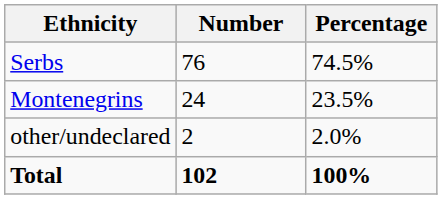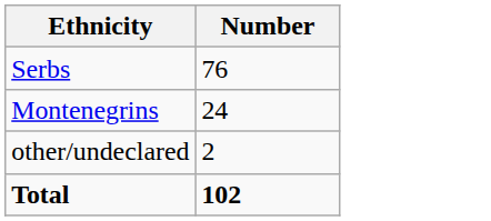 <table class="wikitable">
 <tr>
 <th width="100px">Ethnicity</th>
 <th width="80px">Number</th>
-<th width="80px">Percentage</th>
 </tr>
 <tr>
 <td><a href='#'>Serbs</a></td>
 <td>76</td>
-<td>74.5%</td>
 </tr>
 <tr>
 <td><a href='#'>Montenegrins</a></td>
 <td>24</td>
-<td>23.5%</td>
 </tr>
 <tr>
 <td>other/undeclared</td>
 <td>2</td>
-<td>2.0%</td>
 </tr>
 <tr>
 <td><strong>Total</strong></td>
 <td><strong>102</strong></td>
-<td><strong>100%</strong></td>
 </tr>
 </table>
